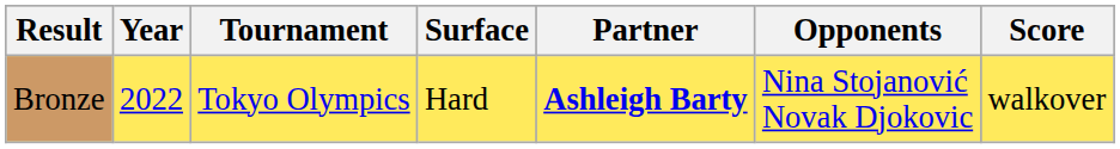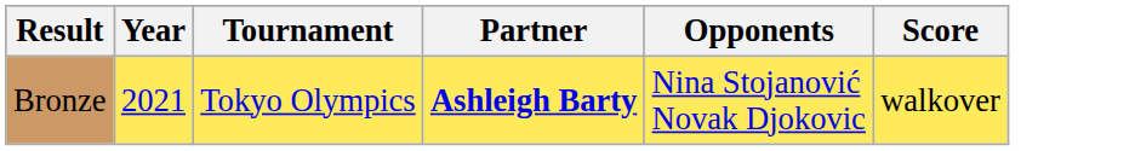 <table class="wikitable">
 <tr>
 <th>Result</th>
 <th>Year</th>
 <th>Tournament</th>
-<th>Surface</th>
 <th>Partner</th>
 <th>Opponents</th>
 <th>Score</th>
 </tr>
 <tr style="background:#FFEA5C;">
 <td bgcolor=cc9966>Bronze</td>
-<td><a href='#'>2022</a></td>
+<td><a href='#'>2021</a></td>
 <td><a href='#'>Tokyo Olympics</a></td>
-<td>Hard</td>
 <td><strong> <a href='#'>Ashleigh Barty</a></strong></td>
 <td> <a href='#'>Nina Stojanović</a> <br> <a href='#'>Novak Djokovic</a></td>
 <td>walkover</td>
 </tr>
 </table>
